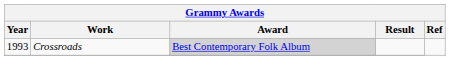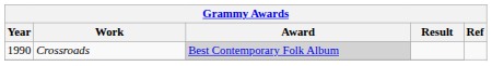 <table class="wikitable">
 <tr>
 <th colspan="6" align="center"><a href='#'>Grammy Awards</a></th>
 </tr>
 <tr>
 <th>Year</th>
 <th style="width:200px;">Work</th>
 <th style="width:300px;">Award</th>
 <th width="65">Result</th>
 <th width="20">Ref</th>
 </tr>
 <tr>
-<td>1993</td>
+<td>1990</td>
 <td><em>Crossroads</em></td>
 <td style="background: lightgrey;"><a href='#'>Best Contemporary Folk Album</a></td>
 <td></td>
 <td rowspan=6 align="center"></td>
 </tr>
 <tr>
 </tr>
 </table>
